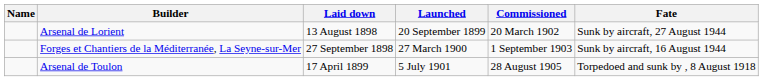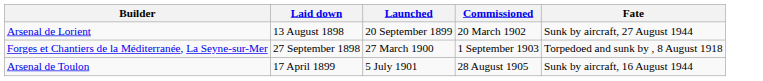 <table class="wikitable plainrowheaders">
 <tr>
-<th scope="col">Name</th>
 <th scope="col">Builder</th>
 <th scope="col"><a href='#'>Laid down</a></th>
 <th scope="col"><a href='#'>Launched</a></th>
 <th scope="col"><a href='#'>Commissioned</a></th>
 <th scope="col">Fate</th>
 </tr>
 <tr>
-<td scope="row"></td>
 <td><a href='#'>Arsenal de Lorient</a></td>
 <td>13 August 1898</td>
 <td>20 September 1899</td>
 <td>20 March 1902</td>
 <td>Sunk by aircraft, 27 August 1944</td>
 </tr>
 <tr>
-<td scope="row"></td>
 <td><a href='#'>Forges et Chantiers de la Méditerranée</a>, <a href='#'>La Seyne-sur-Mer</a></td>
 <td>27 September 1898</td>
 <td>27 March 1900</td>
 <td>1 September 1903</td>
-<td>Sunk by aircraft, 16 August 1944</td>
+<td>Torpedoed and sunk by , 8 August 1918</td>
 </tr>
 <tr>
-<td scope="row"></td>
 <td><a href='#'>Arsenal de Toulon</a></td>
 <td>17 April 1899</td>
 <td>5 July 1901</td>
 <td>28 August 1905</td>
-<td>Torpedoed and sunk by , 8 August 1918</td>
+<td>Sunk by aircraft, 16 August 1944</td>
 </tr>
 </table>
